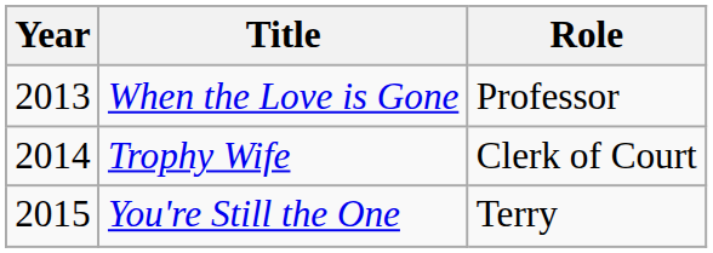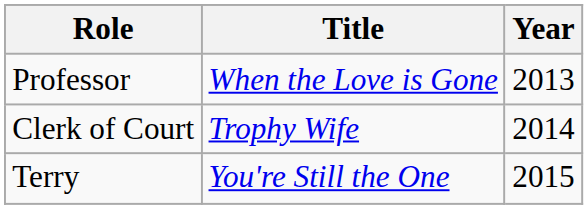 <table class="wikitable sortable">
 <tr>
+<th>Role</th>
+<th>Title</th>
 <th>Year</th>
-<th>Title</th>
-<th>Role</th>
 </tr>
 <tr>
+<td>Professor</td>
+<td><em><a href='#'>When the Love is Gone</a></em></td>
 <td>2013</td>
-<td><em><a href='#'>When the Love is Gone</a></em></td>
-<td>Professor</td>
 </tr>
 <tr>
+<td>Clerk of Court</td>
+<td><em><a href='#'>Trophy Wife</a></em></td>
 <td>2014</td>
-<td><em><a href='#'>Trophy Wife</a></em></td>
-<td>Clerk of Court</td>
 </tr>
 <tr>
+<td>Terry</td>
+<td><em><a href='#'>You're Still the One</a></em></td>
 <td>2015</td>
-<td><em><a href='#'>You're Still the One</a></em></td>
-<td>Terry</td>
 </tr>
 </table>
